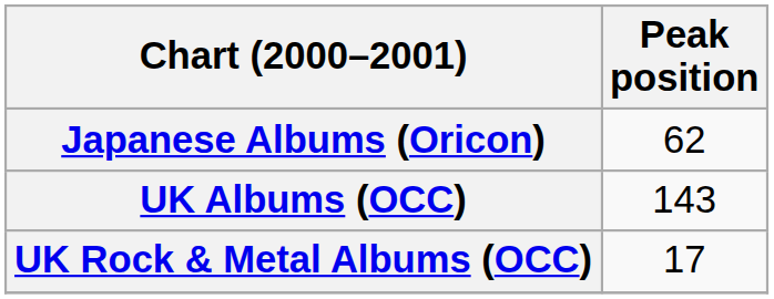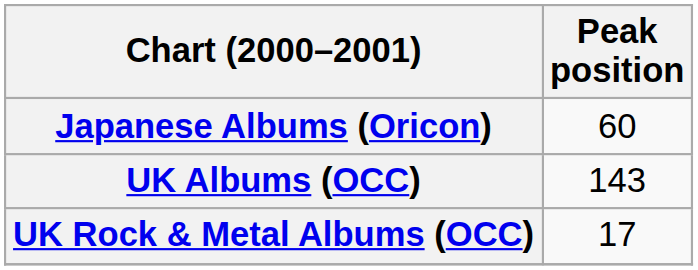 <table class="wikitable sortable plainrowheaders" style="text-align:center">
 <tr>
 <th scope="col">Chart (2000–2001)</th>
 <th scope="col">Peak<br> position</th>
 </tr>
 <tr>
 <th scope="row"><a href='#'>Japanese Albums</a> (<a href='#'>Oricon</a>)</th>
-<td>62</td>
+<td>60</td>
 </tr>
 <tr>
 <th scope="row"><a href='#'>UK Albums</a> (<a href='#'>OCC</a>)</th>
 <td>143</td>
 </tr>
 <tr>
 <th scope="row"><a href='#'>UK Rock & Metal Albums</a> (<a href='#'>OCC</a>)</th>
 <td>17</td>
 </tr>
 <tr>
 </tr>
 <tr>
 </tr>
 </table>
